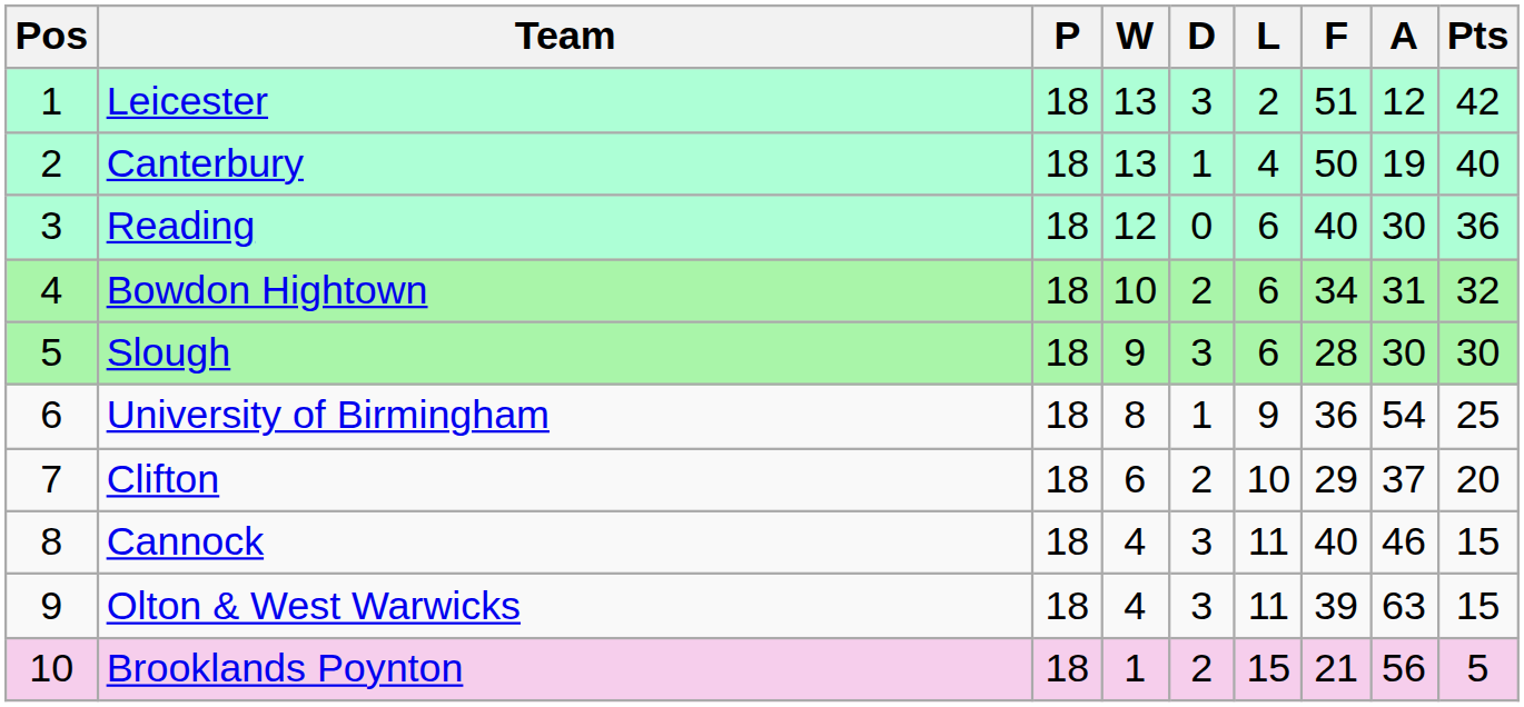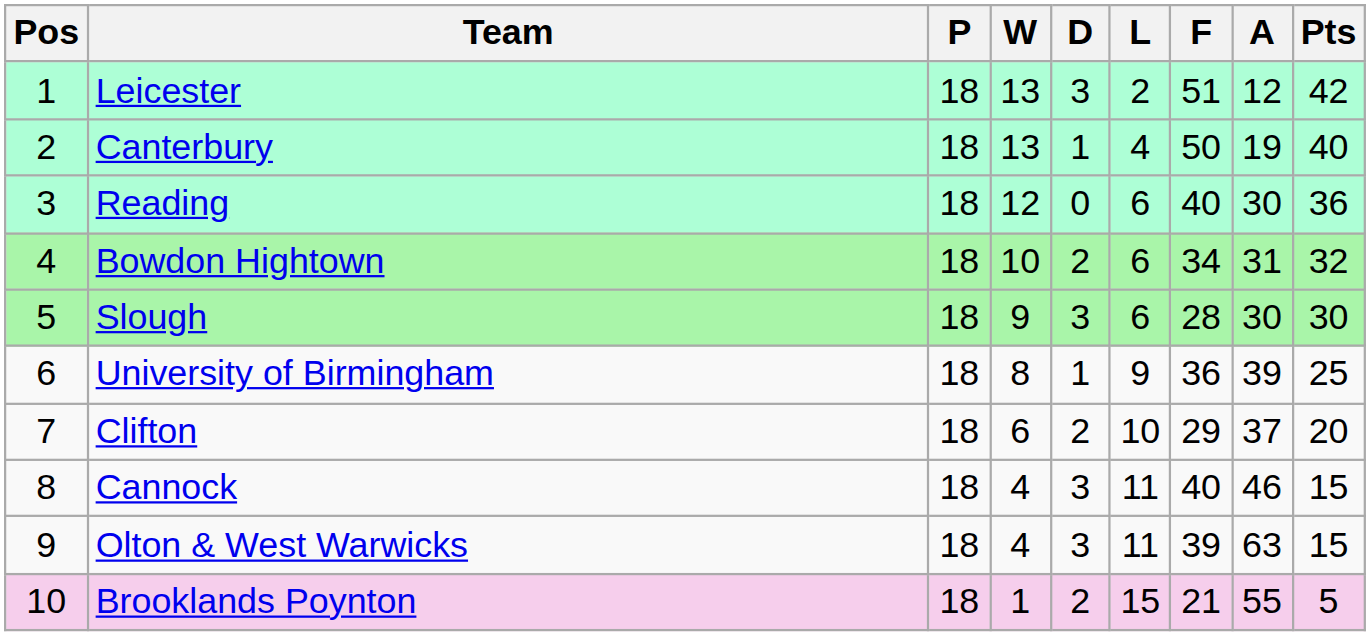 <table class="wikitable" style="font-size: 100%">
 <tr>
 <th width=20>Pos</th>
 <th width=400>Team</th>
 <th width=20>P</th>
 <th width=20>W</th>
 <th width=20>D</th>
 <th width=20>L</th>
 <th width=20>F</th>
 <th width=20>A</th>
 <th width=20>Pts</th>
 </tr>
 <tr align=center style="background: #ADFFD6;">
 <td>1</td>
 <td align="left"><a href='#'>Leicester</a></td>
 <td>18</td>
 <td>13</td>
 <td>3</td>
 <td>2</td>
 <td>51</td>
 <td>12</td>
 <td>42</td>
 </tr>
 <tr align=center style="background: #ADFFD6;">
 <td>2</td>
 <td align="left"><a href='#'>Canterbury</a></td>
 <td>18</td>
 <td>13</td>
 <td>1</td>
 <td>4</td>
 <td>50</td>
 <td>19</td>
 <td>40</td>
 </tr>
 <tr align=center style="background: #ADFFD6;">
 <td>3</td>
 <td align="left"><a href='#'>Reading</a></td>
 <td>18</td>
 <td>12</td>
 <td>0</td>
 <td>6</td>
 <td>40</td>
 <td>30</td>
 <td>36</td>
 </tr>
 <tr align=center style="background: #A9F5A9;">
 <td>4</td>
 <td align="left"><a href='#'>Bowdon Hightown</a></td>
 <td>18</td>
 <td>10</td>
 <td>2</td>
 <td>6</td>
 <td>34</td>
 <td>31</td>
 <td>32</td>
 </tr>
 <tr align=center style="background: #A9F5A9;">
 <td>5</td>
 <td align="left"><a href='#'>Slough</a></td>
 <td>18</td>
 <td>9</td>
 <td>3</td>
 <td>6</td>
 <td>28</td>
 <td>30</td>
 <td>30</td>
 </tr>
 <tr align=center>
 <td>6</td>
 <td align="left"><a href='#'>University of Birmingham</a></td>
 <td>18</td>
 <td>8</td>
 <td>1</td>
 <td>9</td>
 <td>36</td>
-<td>54</td>
+<td>39</td>
 <td>25</td>
 </tr>
 <tr align=center>
 <td>7</td>
 <td align="left"><a href='#'>Clifton</a></td>
 <td>18</td>
 <td>6</td>
 <td>2</td>
 <td>10</td>
 <td>29</td>
 <td>37</td>
 <td>20</td>
 </tr>
 <tr align=center>
 <td>8</td>
 <td align="left"><a href='#'>Cannock</a></td>
 <td>18</td>
 <td>4</td>
 <td>3</td>
 <td>11</td>
 <td>40</td>
 <td>46</td>
 <td>15</td>
 </tr>
 <tr align=center>
 <td>9</td>
 <td align="left"><a href='#'>Olton & West Warwicks</a></td>
 <td>18</td>
 <td>4</td>
 <td>3</td>
 <td>11</td>
 <td>39</td>
 <td>63</td>
 <td>15</td>
 </tr>
 <tr align=center style="background: #F6CEEC;">
 <td>10</td>
 <td align="left"><a href='#'>Brooklands Poynton</a></td>
 <td>18</td>
 <td>1</td>
 <td>2</td>
 <td>15</td>
 <td>21</td>
-<td>56</td>
+<td>55</td>
 <td>5</td>
 </tr>
 </table>
